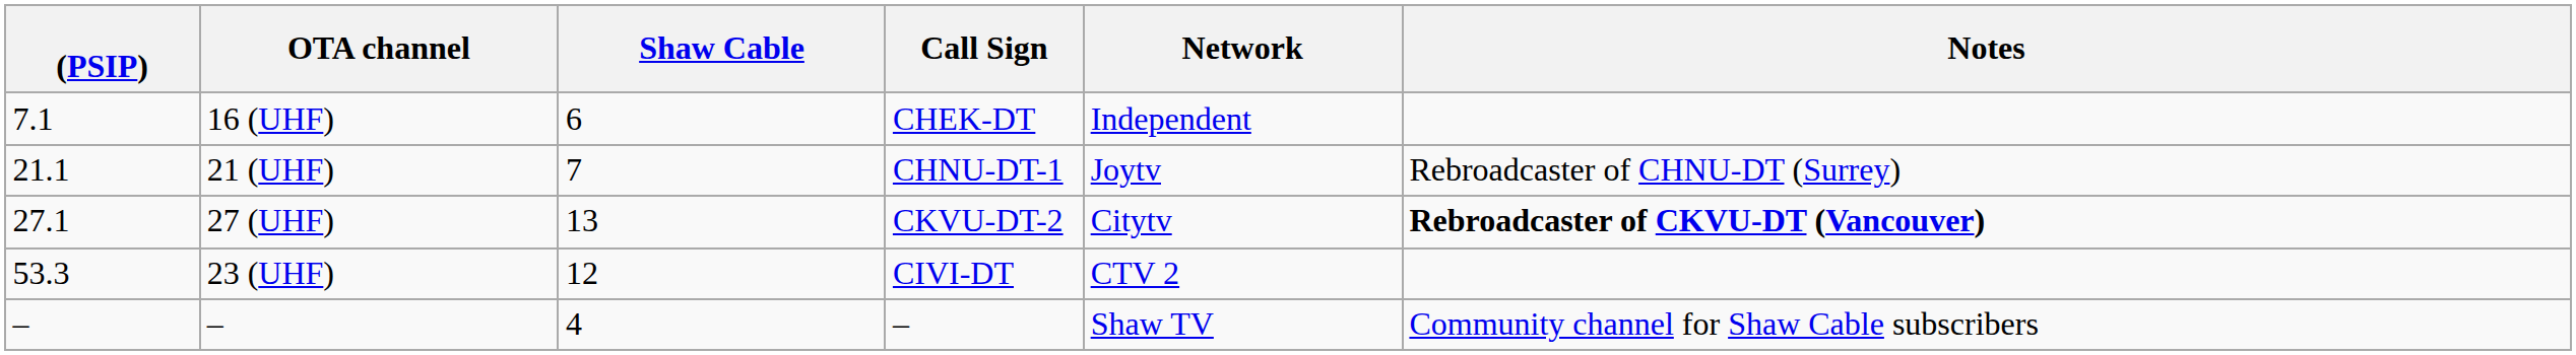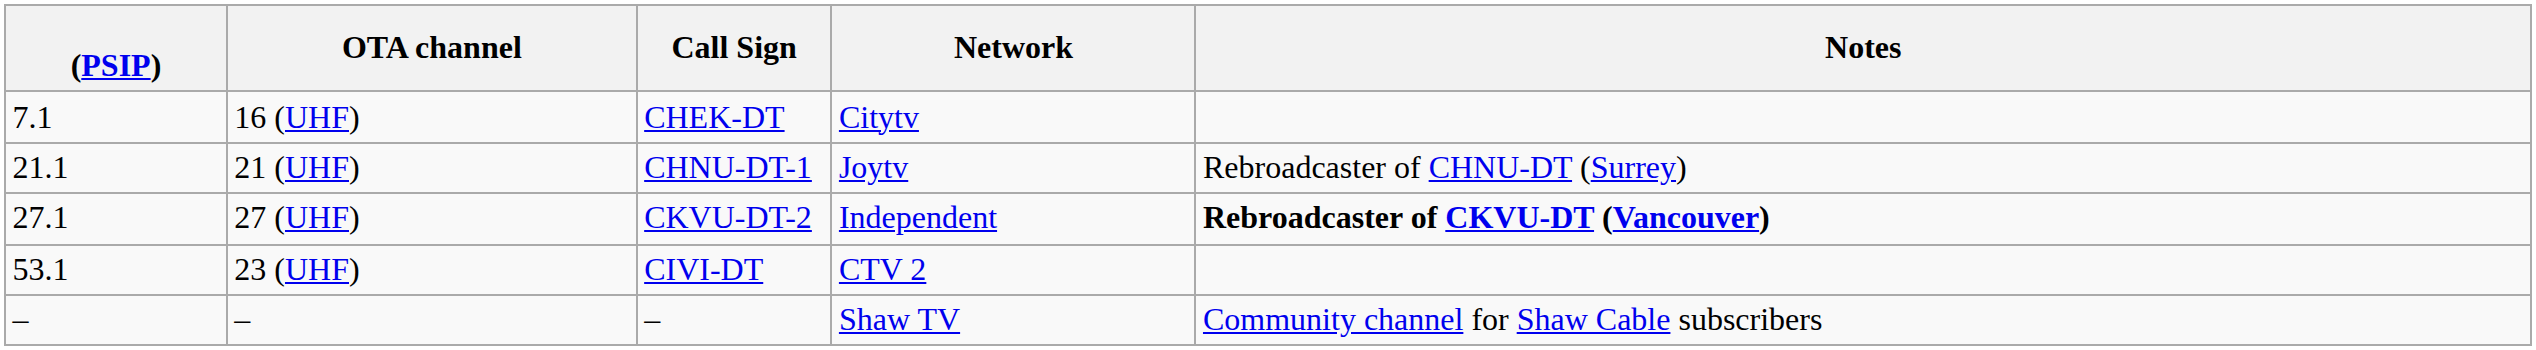 <table class="wikitable sortable" width="100%">
 <tr>
 <th><br>(<a href='#'>PSIP</a>)</th>
 <th>OTA channel</th>
-<th><a href='#'>Shaw Cable</a></th>
 <th scope="col" style="width: 90px;">Call Sign</th>
 <th>Network</th>
 <th>Notes</th>
 </tr>
 <tr>
 <td>7.1</td>
 <td>16 (<a href='#'>UHF</a>)</td>
-<td>6</td>
 <td><a href='#'>CHEK-DT</a></td>
-<td><a href='#'>Independent</a></td>
+<td><a href='#'>Citytv</a></td>
 <td></td>
 </tr>
 <tr>
 <td>21.1</td>
 <td>21 (<a href='#'>UHF</a>)</td>
-<td>7</td>
 <td><a href='#'>CHNU-DT-1</a></td>
 <td><a href='#'>Joytv</a></td>
 <td>Rebroadcaster of <a href='#'>CHNU-DT</a> (<a href='#'>Surrey</a>)</td>
 </tr>
 <tr>
 <td>27.1</td>
 <td>27 (<a href='#'>UHF</a>)</td>
-<td>13</td>
 <td><a href='#'>CKVU-DT-2</a></td>
-<td><a href='#'>Citytv</a></td>
+<td><a href='#'>Independent</a></td>
 <td><strong>Rebroadcaster of <a href='#'>CKVU-DT</a> (<a href='#'>Vancouver</a>)</strong></td>
 </tr>
 <tr>
-<td>53.3</td>
+<td>53.1</td>
 <td>23 (<a href='#'>UHF</a>)</td>
-<td>12</td>
 <td><a href='#'>CIVI-DT</a></td>
 <td><a href='#'>CTV 2</a></td>
 <td></td>
 </tr>
 <tr>
 <td>–</td>
 <td>–</td>
-<td>4</td>
 <td>–</td>
 <td><a href='#'>Shaw TV</a></td>
 <td><a href='#'>Community channel</a> for <a href='#'>Shaw Cable</a> subscribers</td>
 </tr>
 </table>
